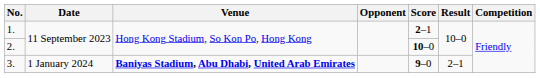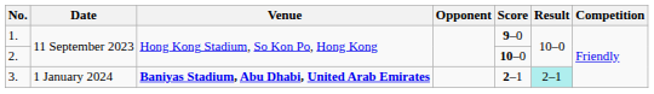 <table class="wikitable">
 <tr>
 <th>No.</th>
 <th>Date</th>
 <th>Venue</th>
 <th>Opponent</th>
 <th>Score</th>
 <th>Result</th>
 <th>Competition</th>
 </tr>
 <tr>
 <td>1.</td>
 <td rowspan="2">11 September 2023</td>
 <td rowspan="2"><a href='#'>Hong Kong Stadium</a>, <a href='#'>So Kon Po</a>, <a href='#'>Hong Kong</a></td>
 <td rowspan="2"></td>
-<td align="center"><strong>2</strong>–1</td>
+<td align="center"><strong>9</strong>–0</td>
 <td rowspan="2" align="center">10–0</td>
 <td rowspan="3"><a href='#'>Friendly</a></td>
 </tr>
 <tr>
 <td>2.</td>
 <td align="center"><strong>10</strong>–0</td>
 </tr>
 <tr>
 <td>3.</td>
 <td>1 January 2024</td>
 <td><strong><a href='#'>Baniyas Stadium</a>, <a href='#'>Abu Dhabi</a>, <a href='#'>United Arab Emirates</a></strong></td>
 <td></td>
-<td align="center"><strong>9</strong>–0</td>
-<td align="center">2–1</td>
+<td align="center"><strong>2</strong>–1</td>
+<td align="center" style="background: paleturquoise;">2–1</td>
 </tr>
 </table>
